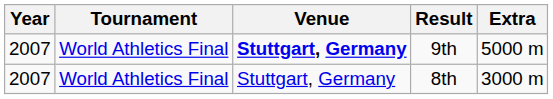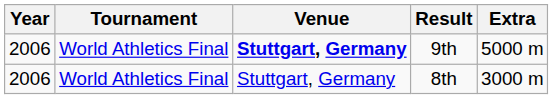 <table class=wikitable>
 <tr>
 <th>Year</th>
 <th>Tournament</th>
 <th>Venue</th>
 <th>Result</th>
 <th>Extra</th>
 </tr>
 <tr>
-<td>2007</td>
+<td>2006</td>
 <td><a href='#'>World Athletics Final</a></td>
 <td><strong><a href='#'>Stuttgart</a>, <a href='#'>Germany</a></strong></td>
 <td align="center">9th</td>
 <td>5000 m</td>
 </tr>
 <tr>
-<td>2007</td>
+<td>2006</td>
 <td><a href='#'>World Athletics Final</a></td>
 <td><a href='#'>Stuttgart</a>, <a href='#'>Germany</a></td>
 <td align="center">8th</td>
 <td>3000 m</td>
 </tr>
 </table>
